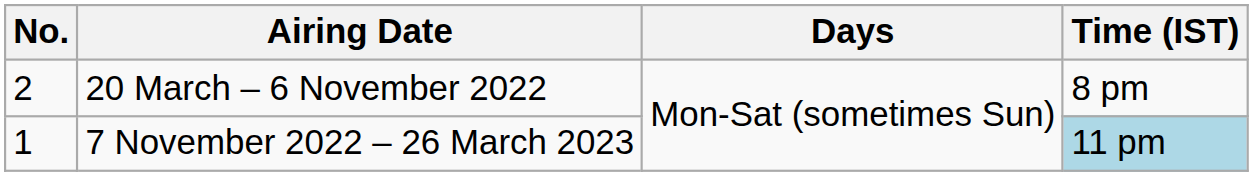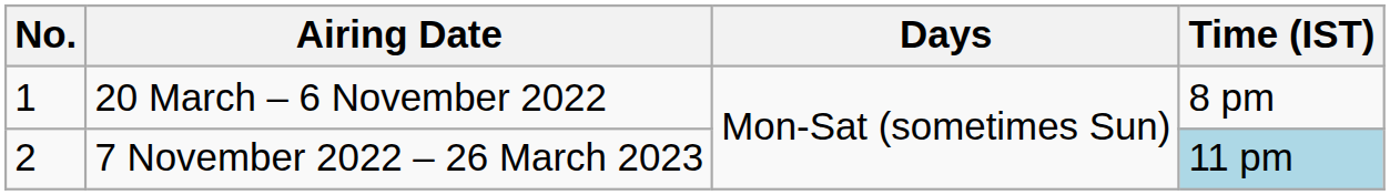 <table class="wikitable">
 <tr>
 <th>No.</th>
 <th>Airing Date</th>
 <th>Days</th>
 <th>Time (IST)</th>
 </tr>
 <tr>
-<td>2</td>
+<td>1</td>
 <td>20 March – 6 November 2022</td>
 <td rowspan="2">Mon-Sat (sometimes Sun)</td>
 <td>8 pm</td>
 </tr>
 <tr>
-<td>1</td>
+<td>2</td>
 <td>7 November 2022 – 26 March 2023</td>
 <td style="background: lightblue;">11 pm</td>
 </tr>
 </table>
